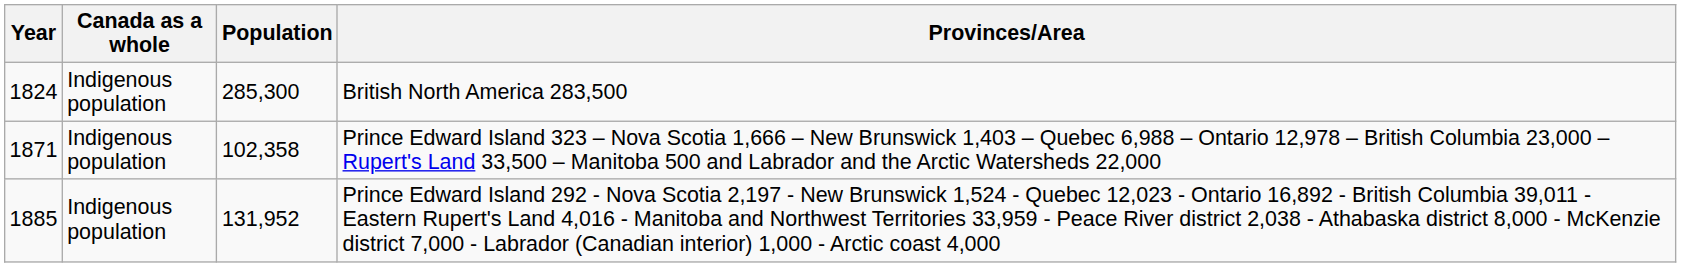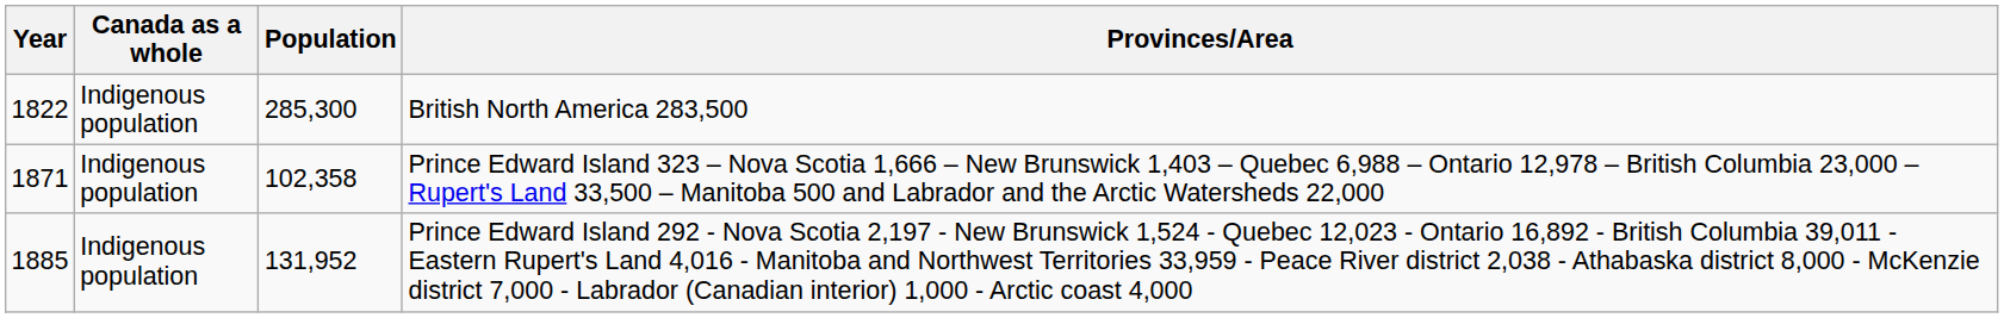 <table class="wikitable sortable sticky-header" style=text-align:left" style="margin:1em auto;">
 <tr>
 <th scope="col">Year</th>
 <th scope="col">Canada as a whole</th>
 <th scope="col">Population</th>
 <th scope="col">Provinces/Area</th>
 </tr>
 <tr>
-<td>1824</td>
+<td>1822</td>
 <td>Indigenous population</td>
 <td>285,300</td>
 <td>British North America 283,500</td>
 </tr>
 <tr>
 <td>1871</td>
 <td>Indigenous population</td>
 <td>102,358</td>
 <td>Prince Edward Island 323 – Nova Scotia 1,666 – New Brunswick 1,403 –  Quebec 6,988 – Ontario 12,978 –   British Columbia 23,000 –  <a href='#'>Rupert's Land</a> 33,500 – Manitoba 500 and Labrador and the Arctic Watersheds 22,000</td>
 </tr>
 <tr>
 <td>1885</td>
 <td>Indigenous population</td>
 <td>131,952</td>
 <td>Prince Edward Island 292 - Nova Scotia 2,197 - New Brunswick 1,524 - Quebec 12,023 - Ontario 16,892 - British Columbia 39,011 - Eastern Rupert's Land 4,016 - Manitoba and Northwest Territories 33,959 - Peace River district 2,038 - Athabaska district 8,000 - McKenzie district 7,000 - Labrador (Canadian interior) 1,000 - Arctic coast 4,000</td>
 </tr>
 </table>
